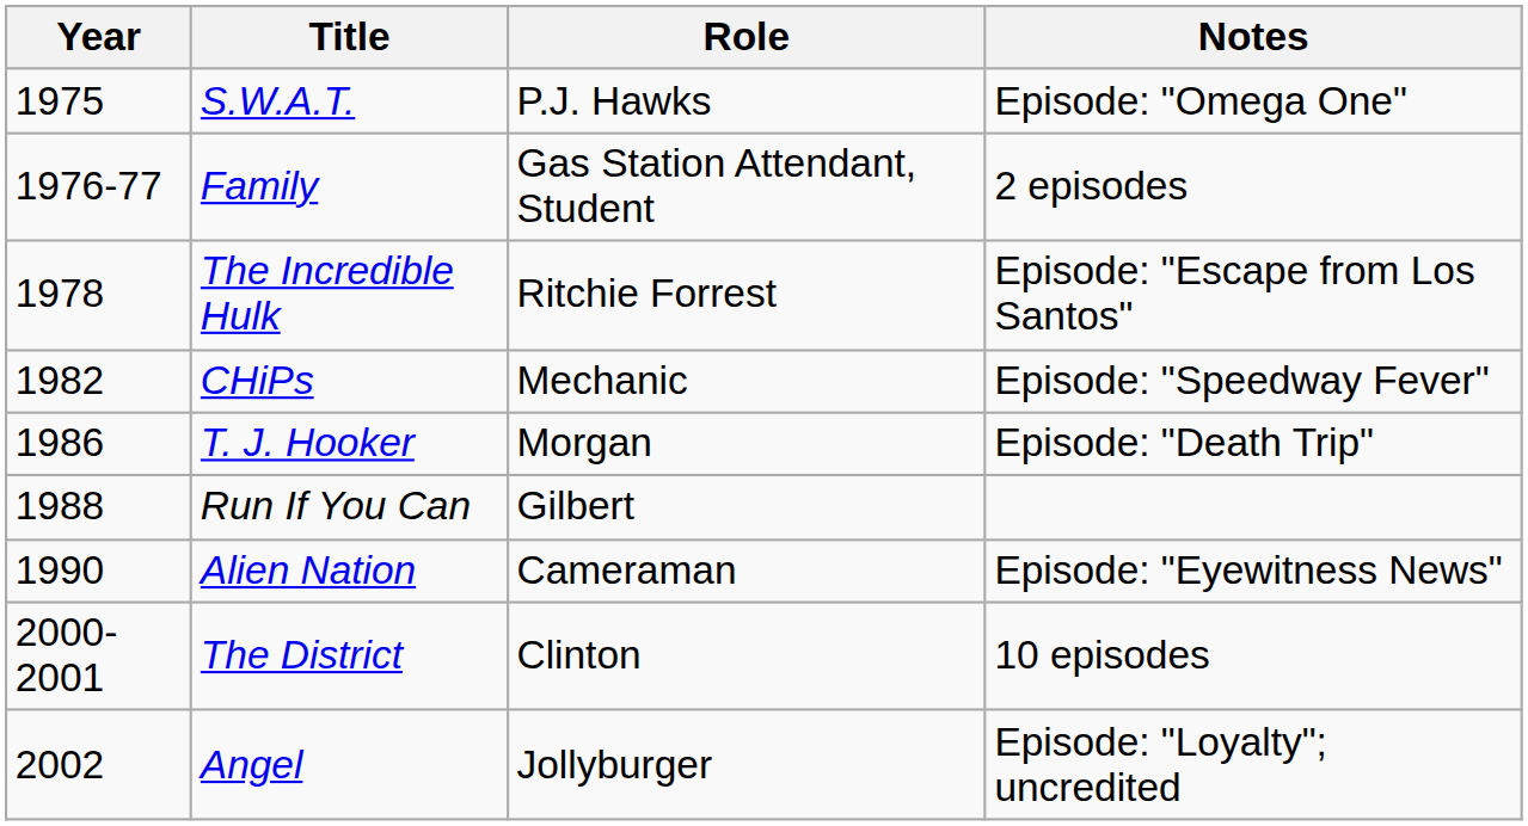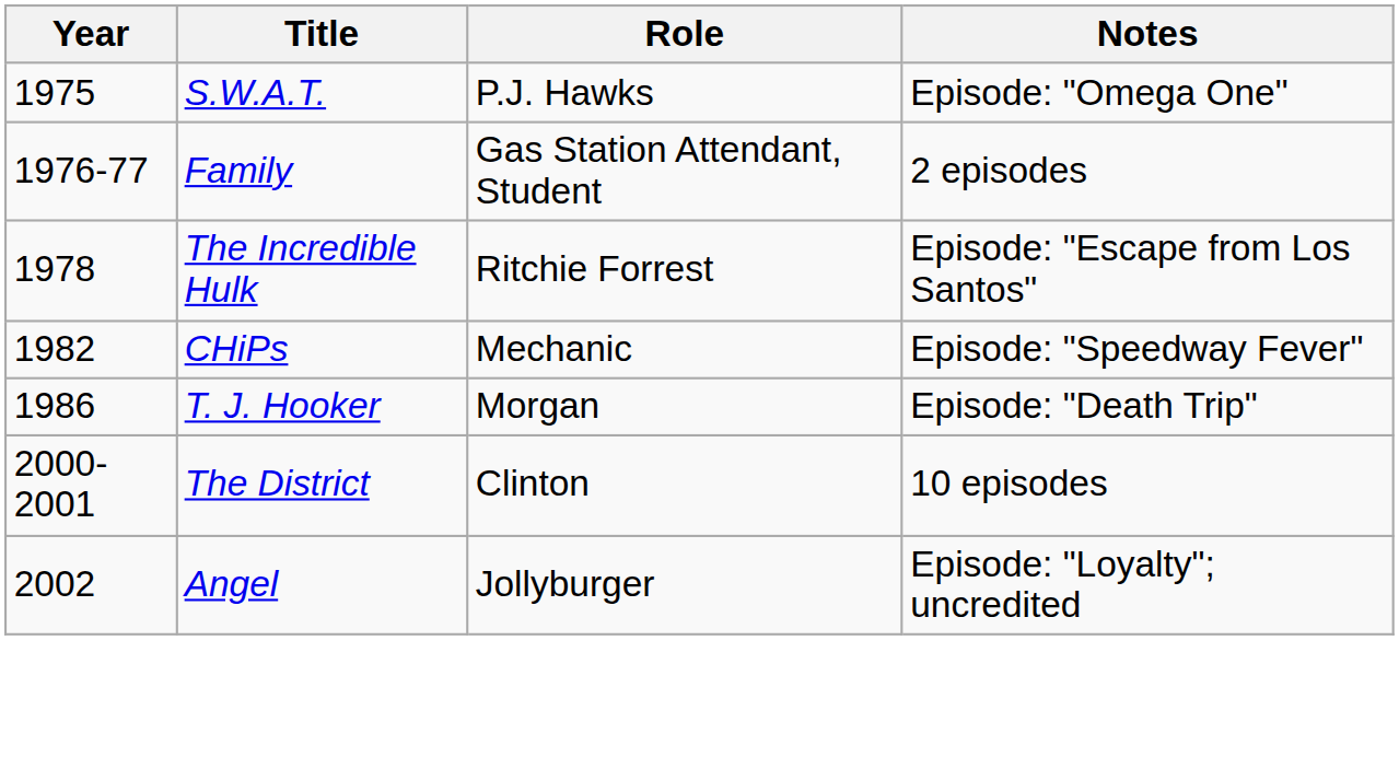 <table class="wikitable sortable plainrowheaders">
 <tr>
 <th>Year</th>
 <th>Title</th>
 <th>Role</th>
 <th>Notes</th>
 </tr>
 <tr>
 <td>1975</td>
 <td><em><a href='#'>S.W.A.T.</a></em></td>
 <td>P.J. Hawks</td>
 <td>Episode: "Omega One"</td>
 </tr>
 <tr>
 <td>1976-77</td>
 <td><em><a href='#'>Family</a></em></td>
 <td>Gas Station Attendant, Student</td>
 <td>2 episodes</td>
 </tr>
 <tr>
 <td>1978</td>
 <td><em><a href='#'>The Incredible Hulk</a></em></td>
 <td>Ritchie Forrest</td>
 <td>Episode: "Escape from Los Santos"</td>
 </tr>
 <tr>
 <td>1982</td>
 <td><em><a href='#'>CHiPs</a></em></td>
 <td>Mechanic</td>
 <td>Episode: "Speedway Fever"</td>
 </tr>
 <tr>
 <td>1986</td>
 <td><em><a href='#'>T. J. Hooker</a></em></td>
 <td>Morgan</td>
 <td>Episode: "Death Trip"</td>
 </tr>
 <tr>
-<td>1988</td>
-<td><em>Run If You Can</em></td>
-<td>Gilbert</td>
-<td></td>
-</tr>
-<tr>
-<td>1990</td>
-<td><em><a href='#'>Alien Nation</a></em></td>
-<td>Cameraman</td>
-<td>Episode: "Eyewitness News"</td>
-</tr>
-<tr>
 <td>2000-2001</td>
 <td><em><a href='#'>The District</a></em></td>
 <td>Clinton</td>
 <td>10 episodes</td>
 </tr>
 <tr>
 <td>2002</td>
 <td><em><a href='#'>Angel</a></em></td>
 <td>Jollyburger</td>
 <td>Episode: "Loyalty"; uncredited</td>
 </tr>
 </table>
